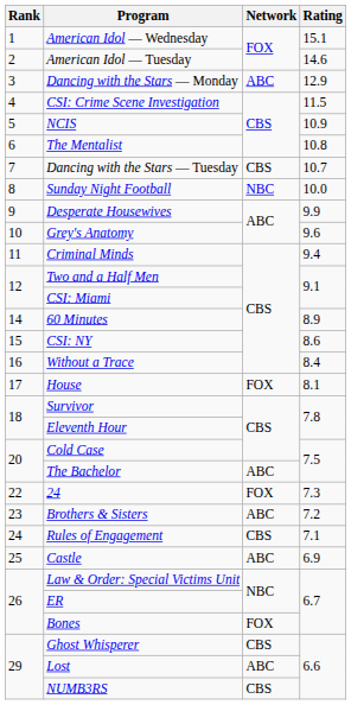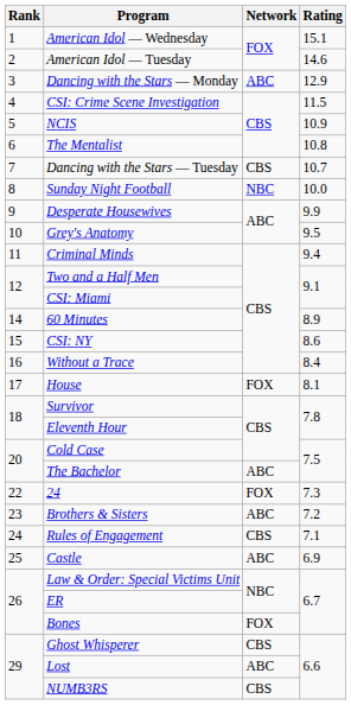 <table class="wikitable">
 <tr>
 <th>Rank</th>
 <th>Program</th>
 <th>Network</th>
 <th>Rating</th>
 </tr>
 <tr>
 <td>1</td>
 <td><em><a href='#'>American Idol</a></em> — Wednesday</td>
 <td rowspan="2"><a href='#'>FOX</a></td>
 <td>15.1</td>
 </tr>
 <tr>
 <td>2</td>
 <td><em>American Idol</em> — Tuesday</td>
 <td>14.6</td>
 </tr>
 <tr>
 <td>3</td>
 <td><em><a href='#'>Dancing with the Stars</a></em> — Monday</td>
 <td><a href='#'>ABC</a></td>
 <td>12.9</td>
 </tr>
 <tr>
 <td>4</td>
 <td><em><a href='#'>CSI: Crime Scene Investigation</a></em></td>
 <td rowspan="3"><a href='#'>CBS</a></td>
 <td>11.5</td>
 </tr>
 <tr>
 <td>5</td>
 <td><em><a href='#'>NCIS</a></em></td>
 <td>10.9</td>
 </tr>
 <tr>
 <td>6</td>
 <td><em><a href='#'>The Mentalist</a></em></td>
 <td>10.8</td>
 </tr>
 <tr>
 <td>7</td>
 <td><em>Dancing with the Stars</em> — Tuesday</td>
 <td>CBS</td>
 <td>10.7</td>
 </tr>
 <tr>
 <td>8</td>
 <td><em><a href='#'>Sunday Night Football</a></em></td>
 <td><a href='#'>NBC</a></td>
 <td>10.0</td>
 </tr>
 <tr>
 <td>9</td>
 <td><em><a href='#'>Desperate Housewives</a></em></td>
 <td rowspan="2">ABC</td>
 <td>9.9</td>
 </tr>
 <tr>
 <td>10</td>
 <td><em><a href='#'>Grey's Anatomy</a></em></td>
-<td>9.6</td>
+<td>9.5</td>
 </tr>
 <tr>
 <td>11</td>
 <td><em><a href='#'>Criminal Minds</a></em></td>
 <td rowspan="6">CBS</td>
 <td>9.4</td>
 </tr>
 <tr>
 <td rowspan="2">12</td>
 <td><em><a href='#'>Two and a Half Men</a></em></td>
 <td rowspan="2">9.1</td>
 </tr>
 <tr>
 <td><em><a href='#'>CSI: Miami</a></em></td>
 </tr>
 <tr>
 <td>14</td>
 <td><em><a href='#'>60 Minutes</a></em></td>
 <td>8.9</td>
 </tr>
 <tr>
 <td>15</td>
 <td><em><a href='#'>CSI: NY</a></em></td>
 <td>8.6</td>
 </tr>
 <tr>
 <td>16</td>
 <td><em><a href='#'>Without a Trace</a></em></td>
 <td>8.4</td>
 </tr>
 <tr>
 <td>17</td>
 <td><em><a href='#'>House</a></em></td>
 <td>FOX</td>
 <td>8.1</td>
 </tr>
 <tr>
 <td rowspan="2">18</td>
 <td><em><a href='#'>Survivor</a></em></td>
 <td rowspan="3">CBS</td>
 <td rowspan="2">7.8</td>
 </tr>
 <tr>
 <td><em><a href='#'>Eleventh Hour</a></em></td>
 </tr>
 <tr>
 <td rowspan="2">20</td>
 <td><em><a href='#'>Cold Case</a></em></td>
 <td rowspan="2">7.5</td>
 </tr>
 <tr>
 <td><em><a href='#'>The Bachelor</a></em></td>
 <td>ABC</td>
 </tr>
 <tr>
 <td>22</td>
 <td><em><a href='#'>24</a></em></td>
 <td>FOX</td>
 <td>7.3</td>
 </tr>
 <tr>
 <td>23</td>
 <td><em><a href='#'>Brothers & Sisters</a></em></td>
 <td>ABC</td>
 <td>7.2</td>
 </tr>
 <tr>
 <td>24</td>
 <td><em><a href='#'>Rules of Engagement</a></em></td>
 <td>CBS</td>
 <td>7.1</td>
 </tr>
 <tr>
 <td>25</td>
 <td><em><a href='#'>Castle</a></em></td>
 <td>ABC</td>
 <td>6.9</td>
 </tr>
 <tr>
 <td rowspan="3">26</td>
 <td><em><a href='#'>Law & Order: Special Victims Unit</a></em></td>
 <td rowspan="2">NBC</td>
 <td rowspan="3">6.7</td>
 </tr>
 <tr>
 <td><em><a href='#'>ER</a></em></td>
 </tr>
 <tr>
 <td><em><a href='#'>Bones</a></em></td>
 <td>FOX</td>
 </tr>
 <tr>
 <td rowspan="3">29</td>
 <td><em><a href='#'>Ghost Whisperer</a></em></td>
 <td>CBS</td>
 <td rowspan="3">6.6</td>
 </tr>
 <tr>
 <td><em><a href='#'>Lost</a></em></td>
 <td>ABC</td>
 </tr>
 <tr>
 <td><em><a href='#'>NUMB3RS</a></em></td>
 <td>CBS</td>
 </tr>
 </table>
